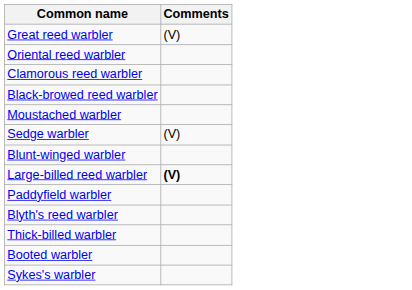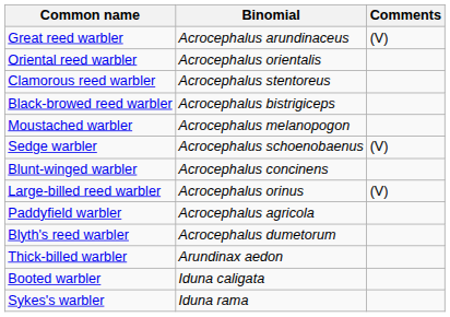 <table class="wikitable">
 <tr>
 <th>Common name</th>
+<th>Binomial</th>
 <th>Comments</th>
 </tr>
 <tr>
 <td><a href='#'>Great reed warbler</a></td>
+<td><em>Acrocephalus arundinaceus</em></td>
 <td>(V)</td>
 </tr>
 <tr>
 <td><a href='#'>Oriental reed warbler</a></td>
+<td><em>Acrocephalus orientalis</em></td>
 <td></td>
 </tr>
 <tr>
 <td><a href='#'>Clamorous reed warbler</a></td>
+<td><em>Acrocephalus stentoreus</em></td>
 <td></td>
 </tr>
 <tr>
 <td><a href='#'>Black-browed reed warbler</a></td>
+<td><em>Acrocephalus bistrigiceps</em></td>
 <td></td>
 </tr>
 <tr>
 <td><a href='#'>Moustached warbler</a></td>
+<td><em>Acrocephalus melanopogon</em></td>
 <td></td>
 </tr>
 <tr>
 <td><a href='#'>Sedge warbler</a></td>
+<td><em>Acrocephalus schoenobaenus</em></td>
 <td>(V)</td>
 </tr>
 <tr>
 <td><a href='#'>Blunt-winged warbler</a></td>
+<td><em>Acrocephalus concinens</em></td>
 <td></td>
 </tr>
 <tr>
 <td><a href='#'>Large-billed reed warbler</a></td>
-<td><strong>(V)</strong></td>
+<td><em>Acrocephalus orinus</em></td>
+<td>(V)</td>
 </tr>
 <tr>
 <td><a href='#'>Paddyfield warbler</a></td>
+<td><em>Acrocephalus agricola</em></td>
 <td></td>
 </tr>
 <tr>
 <td><a href='#'>Blyth's reed warbler</a></td>
+<td><em>Acrocephalus dumetorum</em></td>
 <td></td>
 </tr>
 <tr>
 <td><a href='#'>Thick-billed warbler</a></td>
+<td><em>Arundinax aedon</em></td>
 <td></td>
 </tr>
 <tr>
 <td><a href='#'>Booted warbler</a></td>
+<td><em>Iduna caligata</em></td>
 <td></td>
 </tr>
 <tr>
 <td><a href='#'>Sykes's warbler</a></td>
+<td><em>Iduna rama</em></td>
 <td></td>
 </tr>
 </table>
